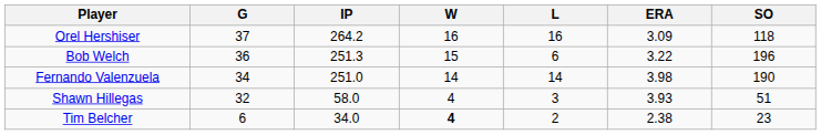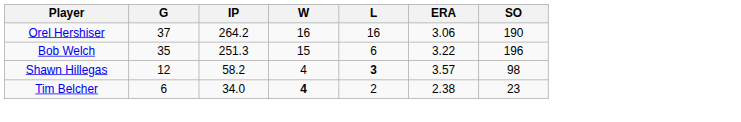 <table class="wikitable sortable">
 <tr>
 <th bgcolor="#DDDDFF" width="16%">Player</th>
 <th bgcolor="#DDDDFF" width="9%">G</th>
 <th bgcolor="#DDDDFF" width="9%">IP</th>
 <th bgcolor="#DDDDFF" width="9%">W</th>
 <th bgcolor="#DDDDFF" width="9%">L</th>
 <th bgcolor="#DDDDFF" width="9%">ERA</th>
 <th bgcolor="#DDDDFF" width="9%">SO</th>
 </tr>
 <tr align=center>
 <td><a href='#'>Orel Hershiser</a></td>
 <td>37</td>
 <td>264.2</td>
 <td>16</td>
 <td>16</td>
-<td>3.09</td>
-<td>118</td>
+<td>3.06</td>
+<td>190</td>
 </tr>
 <tr align=center>
 <td><a href='#'>Bob Welch</a></td>
-<td>36</td>
+<td>35</td>
 <td>251.3</td>
 <td>15</td>
 <td>6</td>
 <td>3.22</td>
 <td>196</td>
 </tr>
 <tr align=center>
-<td><a href='#'>Fernando Valenzuela</a></td>
-<td>34</td>
-<td>251.0</td>
-<td>14</td>
-<td>14</td>
-<td>3.98</td>
-<td>190</td>
-</tr>
-<tr align=center>
 <td><a href='#'>Shawn Hillegas</a></td>
-<td>32</td>
-<td>58.0</td>
+<td>12</td>
+<td>58.2</td>
 <td>4</td>
-<td>3</td>
-<td>3.93</td>
-<td>51</td>
+<td><strong>3</strong></td>
+<td>3.57</td>
+<td>98</td>
 </tr>
 <tr align=center>
 <td><a href='#'>Tim Belcher</a></td>
 <td>6</td>
 <td>34.0</td>
 <td><strong>4</strong></td>
 <td>2</td>
 <td>2.38</td>
 <td>23</td>
 </tr>
 </table>
